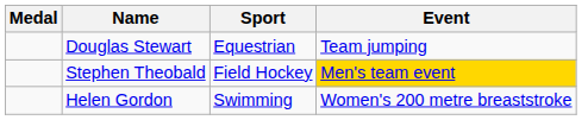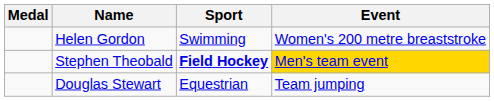 <table class="wikitable sortable">
 <tr>
 <th>Medal</th>
 <th>Name</th>
 <th>Sport</th>
 <th>Event</th>
 </tr>
 <tr>
 <td></td>
+<td><a href='#'>Helen Gordon</a></td>
+<td><a href='#'>Swimming</a></td>
+<td><a href='#'>Women's 200 metre breaststroke</a></td>
+</tr>
+<tr>
+<td></td>
+<td><a href='#'>Stephen Theobald</a></td>
+<td><strong><a href='#'>Field Hockey</a></strong></td>
+<td style="background: gold;"><a href='#'>Men's team event</a></td>
+</tr>
+<tr>
+<td></td>
 <td><a href='#'>Douglas Stewart</a></td>
 <td><a href='#'>Equestrian</a></td>
 <td><a href='#'>Team jumping</a></td>
 </tr>
-<tr>
-<td></td>
-<td><a href='#'>Stephen Theobald</a></td>
-<td><a href='#'>Field Hockey</a></td>
-<td style="background: gold;"><a href='#'>Men's team event</a></td>
-</tr>
-<tr>
-<td></td>
-<td><a href='#'>Helen Gordon</a></td>
-<td><a href='#'>Swimming</a></td>
-<td><a href='#'>Women's 200 metre breaststroke</a></td>
-</tr>
 </table>
